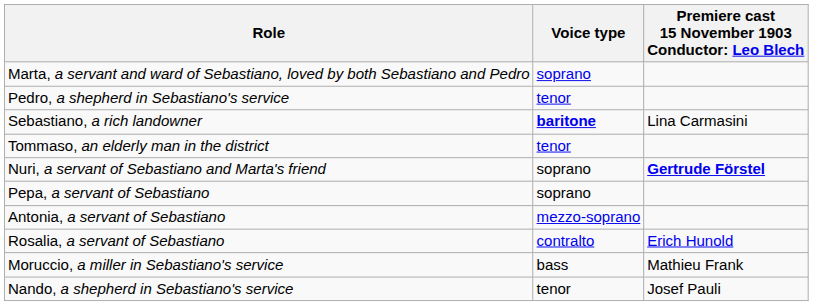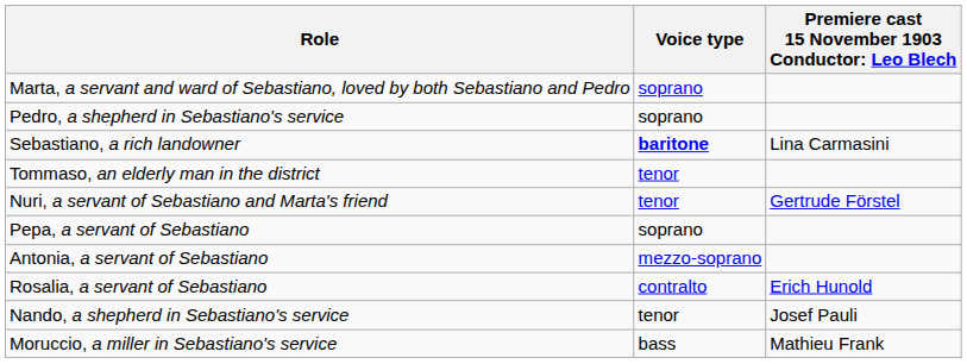 <table class="wikitable">
 <tr>
 <th>Role</th>
 <th>Voice type</th>
 <th>Premiere cast<br>15 November 1903<br>Conductor: <a href='#'>Leo Blech</a></th>
 </tr>
 <tr>
 <td>Marta, <em>a servant and ward of Sebastiano, loved by both Sebastiano and Pedro</em></td>
 <td><a href='#'>soprano</a></td>
 <td></td>
 </tr>
 <tr>
 <td>Pedro, <em>a shepherd in Sebastiano's service</em></td>
-<td><a href='#'>tenor</a></td>
+<td>soprano</td>
 <td></td>
 </tr>
 <tr>
 <td>Sebastiano, <em>a rich landowner</em></td>
 <td><strong><a href='#'>baritone</a></strong></td>
 <td>Lina Carmasini</td>
 </tr>
 <tr>
 <td>Tommaso, <em>an elderly man in the district</em></td>
 <td><a href='#'>tenor</a></td>
 <td></td>
 </tr>
 <tr>
 <td>Nuri, <em>a servant of Sebastiano and Marta's friend</em></td>
-<td>soprano</td>
-<td><strong><a href='#'>Gertrude Förstel</a></strong></td>
+<td><a href='#'>tenor</a></td>
+<td><a href='#'>Gertrude Förstel</a></td>
 </tr>
 <tr>
 <td>Pepa, <em>a servant of Sebastiano</em></td>
 <td>soprano</td>
 <td></td>
 </tr>
 <tr>
 <td>Antonia, <em>a servant of Sebastiano</em></td>
 <td><a href='#'>mezzo-soprano</a></td>
 <td></td>
 </tr>
 <tr>
 <td>Rosalia, <em>a servant of Sebastiano</em></td>
 <td><a href='#'>contralto</a></td>
 <td><a href='#'>Erich Hunold</a></td>
 </tr>
 <tr>
+<td>Nando, <em>a shepherd in Sebastiano's service</em></td>
+<td>tenor</td>
+<td>Josef Pauli</td>
+</tr>
+<tr>
 <td>Moruccio, <em>a miller in Sebastiano's service</em></td>
 <td>bass</td>
 <td>Mathieu Frank</td>
 </tr>
-<tr>
-<td>Nando, <em>a shepherd in Sebastiano's service</em></td>
-<td>tenor</td>
-<td>Josef Pauli</td>
-</tr>
 </table>
